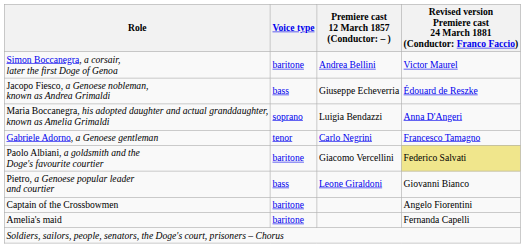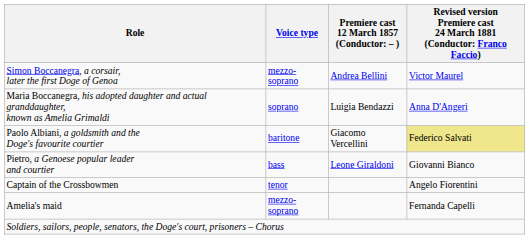 <table class="wikitable">
 <tr>
 <th>Role</th>
 <th><a href='#'>Voice type</a></th>
 <th>Premiere cast<br>12 March 1857<br>(Conductor: – )</th>
 <th>Revised version<br>Premiere cast<br>24 March 1881<br>(Conductor: <a href='#'>Franco Faccio</a>)</th>
 </tr>
 <tr>
 <td><a href='#'>Simon Boccanegra</a>, <em>a corsair,<br>later the first Doge of Genoa</em></td>
-<td><a href='#'>baritone</a></td>
+<td><a href='#'>mezzo-soprano</a></td>
 <td><a href='#'>Andrea Bellini</a></td>
 <td><a href='#'>Victor Maurel</a></td>
-</tr>
-<tr>
-<td>Jacopo Fiesco, <em>a Genoese nobleman,<br>known as Andrea Grimaldi</em></td>
-<td><a href='#'>bass</a></td>
-<td>Giuseppe Echeverria</td>
-<td><a href='#'>Édouard de Reszke</a></td>
 </tr>
 <tr>
 <td>Maria Boccanegra, <em>his adopted daughter and actual granddaughter,<br>known as Amelia Grimaldi</em></td>
 <td><a href='#'>soprano</a></td>
 <td>Luigia Bendazzi</td>
 <td><a href='#'>Anna D'Angeri</a></td>
-</tr>
-<tr>
-<td><a href='#'>Gabriele Adorno</a>, <em>a Genoese gentleman</em></td>
-<td><a href='#'>tenor</a></td>
-<td><a href='#'>Carlo Negrini</a></td>
-<td><a href='#'>Francesco Tamagno</a></td>
 </tr>
 <tr>
 <td>Paolo Albiani, <em>a goldsmith and the<br>Doge's favourite courtier</em></td>
 <td><a href='#'>baritone</a></td>
 <td>Giacomo Vercellini</td>
 <td style="background: khaki;">Federico Salvati</td>
 </tr>
 <tr>
 <td>Pietro, <em>a Genoese popular leader<br>and courtier</em></td>
 <td><a href='#'>bass</a></td>
 <td><a href='#'>Leone Giraldoni</a></td>
 <td>Giovanni Bianco</td>
 </tr>
 <tr>
 <td>Captain of the Crossbowmen</td>
-<td><a href='#'>baritone</a></td>
+<td><a href='#'>tenor</a></td>
 <td></td>
 <td>Angelo Fiorentini</td>
 </tr>
 <tr>
 <td>Amelia's maid</td>
-<td><a href='#'>baritone</a></td>
+<td><a href='#'>mezzo-soprano</a></td>
 <td></td>
 <td>Fernanda Capelli</td>
 </tr>
 <tr>
 <td colspan="4"><em>Soldiers, sailors, people, senators, the Doge's court, prisoners – Chorus</em></td>
 </tr>
 </table>
